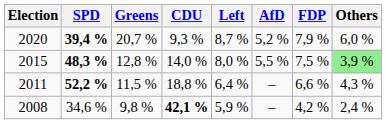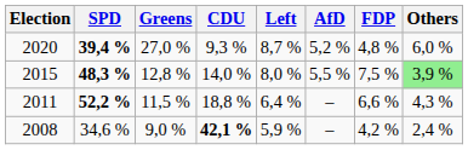 <table class="wikitable zebra" style="text-align:center">
 <tr class="hintergrundfarbe5">
 <th style="text-align:left">Election</th>
 <th><a href='#'>SPD</a></th>
 <th><a href='#'>Greens</a></th>
 <th><a href='#'>CDU</a></th>
 <th><a href='#'>Left</a></th>
 <th><a href='#'>AfD</a></th>
 <th><a href='#'>FDP</a></th>
 <th>Others</th>
 </tr>
 <tr>
 <td>2020</td>
 <td><strong>39,4 %</strong></td>
-<td>20,7 %</td>
+<td>27,0 %</td>
 <td>9,3 %</td>
 <td>8,7 %</td>
 <td>5,2 %</td>
-<td>7,9 %</td>
+<td>4,8 %</td>
 <td>6,0 %</td>
 </tr>
 <tr>
 <td>2015</td>
 <td><strong>48,3 %</strong></td>
 <td>12,8 %</td>
 <td>14,0 %</td>
 <td>8,0 %</td>
 <td>5,5 %</td>
 <td>7,5 %</td>
 <td style="background: lightgreen;">3,9 %</td>
 </tr>
 <tr>
 <td>2011</td>
 <td><strong>52,2 %</strong></td>
 <td>11,5 %</td>
 <td>18,8 %</td>
 <td>6,4 %</td>
 <td>–</td>
 <td>6,6 %</td>
 <td>4,3 %</td>
 </tr>
 <tr>
 <td>2008</td>
 <td>34,6 %</td>
-<td>9,8 %</td>
+<td>9,0 %</td>
 <td><strong>42,1 %</strong></td>
 <td>5,9 %</td>
 <td>–</td>
 <td>4,2 %</td>
 <td>2,4 %</td>
 </tr>
 </table>
